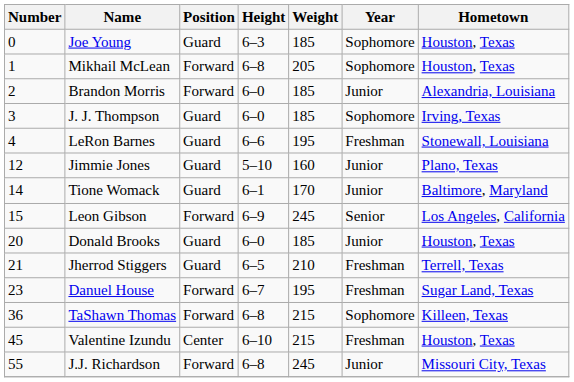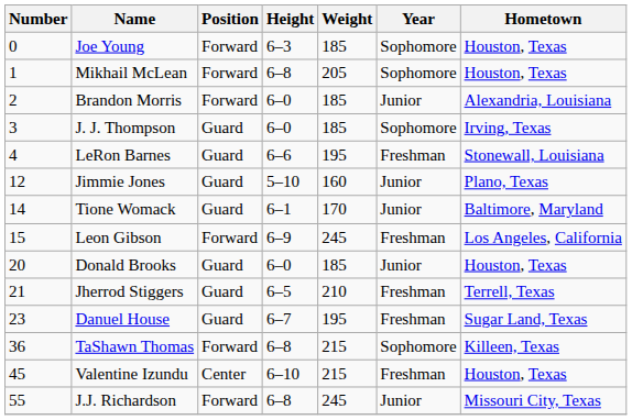 <table class="wikitable" style="font-size: 95%;">
 <tr>
 <th>Number</th>
 <th>Name</th>
 <th>Position</th>
 <th>Height</th>
 <th>Weight</th>
 <th>Year</th>
 <th>Hometown</th>
 </tr>
 <tr>
 <td>0</td>
 <td><a href='#'>Joe Young</a></td>
-<td>Guard</td>
+<td>Forward</td>
 <td>6–3</td>
 <td>185</td>
 <td>Sophomore</td>
 <td><a href='#'>Houston</a>, <a href='#'>Texas</a></td>
 </tr>
 <tr>
 <td>1</td>
 <td>Mikhail McLean</td>
 <td>Forward</td>
 <td>6–8</td>
 <td>205</td>
 <td>Sophomore</td>
 <td><a href='#'>Houston</a>, <a href='#'>Texas</a></td>
 </tr>
 <tr>
 <td>2</td>
 <td>Brandon Morris</td>
 <td>Forward</td>
 <td>6–0</td>
 <td>185</td>
 <td>Junior</td>
 <td><a href='#'>Alexandria, Louisiana</a></td>
 </tr>
 <tr>
 <td>3</td>
 <td>J. J. Thompson</td>
 <td>Guard</td>
 <td>6–0</td>
 <td>185</td>
 <td>Sophomore</td>
 <td><a href='#'>Irving, Texas</a></td>
 </tr>
 <tr>
 <td>4</td>
 <td>LeRon Barnes</td>
 <td>Guard</td>
 <td>6–6</td>
 <td>195</td>
 <td>Freshman</td>
 <td><a href='#'>Stonewall, Louisiana</a></td>
 </tr>
 <tr>
 <td>12</td>
 <td>Jimmie Jones</td>
 <td>Guard</td>
 <td>5–10</td>
 <td>160</td>
 <td>Junior</td>
 <td><a href='#'>Plano, Texas</a></td>
 </tr>
 <tr>
 <td>14</td>
 <td>Tione Womack</td>
 <td>Guard</td>
 <td>6–1</td>
 <td>170</td>
 <td>Junior</td>
 <td><a href='#'>Baltimore</a>, <a href='#'>Maryland</a></td>
 </tr>
 <tr>
 <td>15</td>
 <td>Leon Gibson</td>
 <td>Forward</td>
 <td>6–9</td>
 <td>245</td>
-<td>Senior</td>
+<td>Freshman</td>
 <td><a href='#'>Los Angeles</a>, <a href='#'>California</a></td>
 </tr>
 <tr>
 <td>20</td>
 <td>Donald Brooks</td>
 <td>Guard</td>
 <td>6–0</td>
 <td>185</td>
 <td>Junior</td>
 <td><a href='#'>Houston</a>, <a href='#'>Texas</a></td>
 </tr>
 <tr>
 <td>21</td>
 <td>Jherrod Stiggers</td>
 <td>Guard</td>
 <td>6–5</td>
 <td>210</td>
 <td>Freshman</td>
 <td><a href='#'>Terrell, Texas</a></td>
 </tr>
 <tr>
 <td>23</td>
 <td><a href='#'>Danuel House</a></td>
-<td>Forward</td>
+<td>Guard</td>
 <td>6–7</td>
 <td>195</td>
 <td>Freshman</td>
 <td><a href='#'>Sugar Land, Texas</a></td>
 </tr>
 <tr>
 <td>36</td>
 <td><a href='#'>TaShawn Thomas</a></td>
 <td>Forward</td>
 <td>6–8</td>
 <td>215</td>
 <td>Sophomore</td>
 <td><a href='#'>Killeen, Texas</a></td>
 </tr>
 <tr>
 <td>45</td>
 <td>Valentine Izundu</td>
 <td>Center</td>
 <td>6–10</td>
 <td>215</td>
 <td>Freshman</td>
 <td><a href='#'>Houston</a>, <a href='#'>Texas</a></td>
 </tr>
 <tr>
 <td>55</td>
 <td>J.J. Richardson</td>
 <td>Forward</td>
 <td>6–8</td>
 <td>245</td>
 <td>Junior</td>
 <td><a href='#'>Missouri City, Texas</a></td>
 </tr>
 <tr>
 </tr>
 </table>
